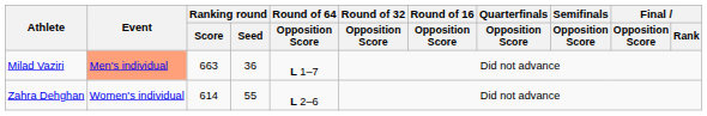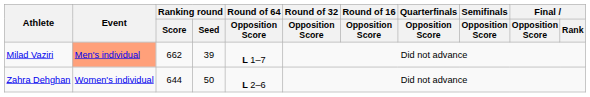 <table class="wikitable" style="font-size:90%">
 <tr>
 <th rowspan="2">Athlete</th>
 <th rowspan="2">Event</th>
 <th colspan="2">Ranking round</th>
 <th>Round of 64</th>
 <th>Round of 32</th>
 <th>Round of 16</th>
 <th>Quarterfinals</th>
 <th>Semifinals</th>
 <th colspan="2">Final / </th>
 </tr>
 <tr style="font-size:95%">
 <th>Score</th>
 <th>Seed</th>
 <th>Opposition<br>Score</th>
 <th>Opposition<br>Score</th>
 <th>Opposition<br>Score</th>
 <th>Opposition<br>Score</th>
 <th>Opposition<br>Score</th>
 <th>Opposition<br>Score</th>
 <th>Rank</th>
 </tr>
 <tr align=center>
 <td align=left><a href='#'>Milad Vaziri</a></td>
 <td align=left style="background: lightsalmon;"><a href='#'>Men's individual</a></td>
-<td>663</td>
-<td>36</td>
+<td>662</td>
+<td>39</td>
 <td><br><strong>L</strong> 1–7</td>
 <td colspan=6 align=center>Did not advance</td>
 </tr>
 <tr align=center>
 <td align=left><a href='#'>Zahra Dehghan</a></td>
 <td align=left><a href='#'>Women's individual</a></td>
-<td>614</td>
-<td>55</td>
+<td>644</td>
+<td>50</td>
 <td><br><strong>L</strong> 2–6</td>
 <td colspan=6 align=center>Did not advance</td>
 </tr>
 </table>
